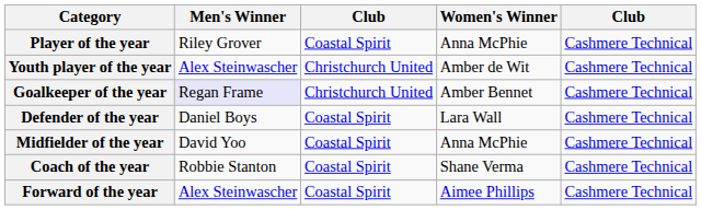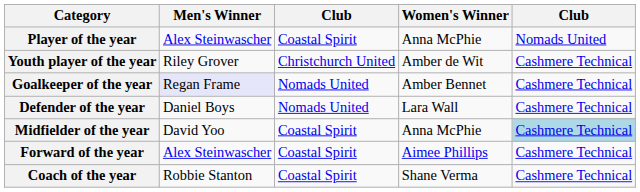 <table class="wikitable">
 <tr>
 <th>Category</th>
 <th>Men's Winner</th>
 <th>Club</th>
 <th>Women's Winner</th>
 <th>Club</th>
 </tr>
 <tr>
 <th>Player of the year</th>
-<td>Riley Grover</td>
+<td><a href='#'>Alex Steinwascher</a></td>
 <td><a href='#'>Coastal Spirit</a></td>
 <td>Anna McPhie</td>
-<td><a href='#'>Cashmere Technical</a></td>
+<td><a href='#'>Nomads United</a></td>
 </tr>
 <tr>
 <th>Youth player of the year</th>
-<td><a href='#'>Alex Steinwascher</a></td>
+<td>Riley Grover</td>
 <td><a href='#'>Christchurch United</a></td>
 <td>Amber de Wit</td>
 <td><a href='#'>Cashmere Technical</a></td>
 </tr>
 <tr>
 <th>Goalkeeper of the year</th>
 <td style="background: lavender;">Regan Frame</td>
-<td><a href='#'>Christchurch United</a></td>
+<td><a href='#'>Nomads United</a></td>
 <td>Amber Bennet</td>
 <td><a href='#'>Cashmere Technical</a></td>
 </tr>
 <tr>
 <th>Defender of the year</th>
 <td>Daniel Boys</td>
-<td><a href='#'>Coastal Spirit</a></td>
+<td><a href='#'>Nomads United</a></td>
 <td>Lara Wall</td>
 <td><a href='#'>Cashmere Technical</a></td>
 </tr>
 <tr>
 <th>Midfielder of the year</th>
 <td>David Yoo</td>
 <td><a href='#'>Coastal Spirit</a></td>
 <td>Anna McPhie</td>
+<td style="background: lightblue;"><a href='#'>Cashmere Technical</a></td>
+</tr>
+<tr>
+<th>Forward of the year</th>
+<td><a href='#'>Alex Steinwascher</a></td>
+<td><a href='#'>Coastal Spirit</a></td>
+<td><a href='#'>Aimee Phillips</a></td>
 <td><a href='#'>Cashmere Technical</a></td>
 </tr>
 <tr>
 <th>Coach of the year</th>
 <td>Robbie Stanton</td>
 <td><a href='#'>Coastal Spirit</a></td>
 <td>Shane Verma</td>
 <td><a href='#'>Cashmere Technical</a></td>
 </tr>
-<tr>
-<th>Forward of the year</th>
-<td><a href='#'>Alex Steinwascher</a></td>
-<td><a href='#'>Coastal Spirit</a></td>
-<td><a href='#'>Aimee Phillips</a></td>
-<td><a href='#'>Cashmere Technical</a></td>
-</tr>
 </table>
